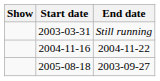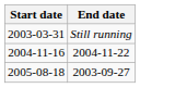 <table class="wikitable" style="text-align:center" cellpadding="2">
 <tr>
-<th>Show</th>
 <th>Start date</th>
 <th>End date</th>
 </tr>
 <tr>
-<td></td>
 <td>2003-03-31</td>
 <td><em>Still running</em></td>
 </tr>
 <tr>
-<td></td>
 <td>2004-11-16</td>
 <td>2004-11-22</td>
 </tr>
 <tr>
-<td></td>
 <td>2005-08-18</td>
 <td>2003-09-27</td>
 </tr>
 </table>
